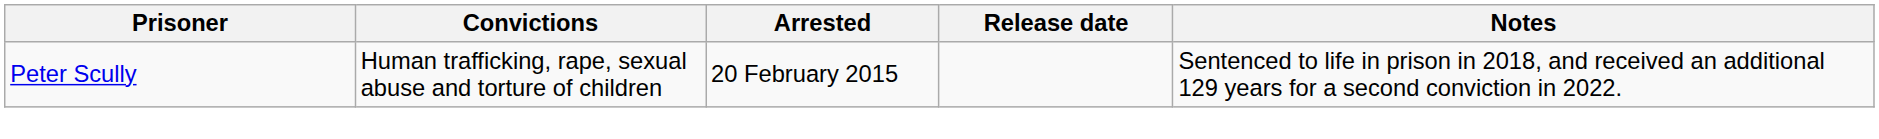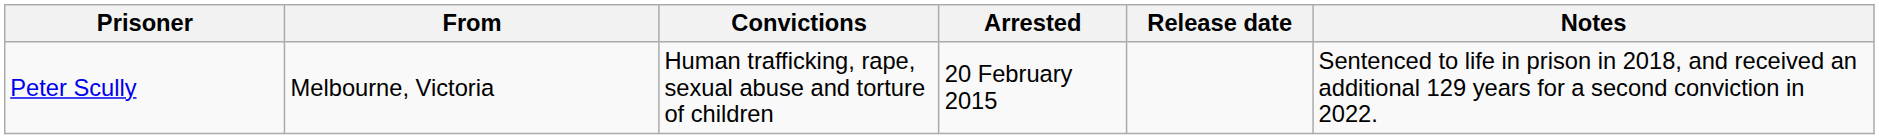 <table class="wikitable" style="width:100%;">
 <tr>
 <th style="width:15%;">Prisoner</th>
+<th style="width:20%;">From</th>
 <th style="width:15%;">Convictions</th>
 <th style="width:10%;">Arrested</th>
 <th style="width:10%;">Release date</th>
 <th style="width:30%;">Notes</th>
 </tr>
 <tr style="text-align:left;">
 <td><a href='#'>Peter Scully</a></td>
+<td>Melbourne, Victoria</td>
 <td>Human trafficking, rape, sexual abuse and torture of children</td>
 <td>20 February 2015</td>
 <td></td>
 <td>Sentenced to life in prison in 2018, and received an additional 129 years for a second conviction in 2022.</td>
 </tr>
 </table>
